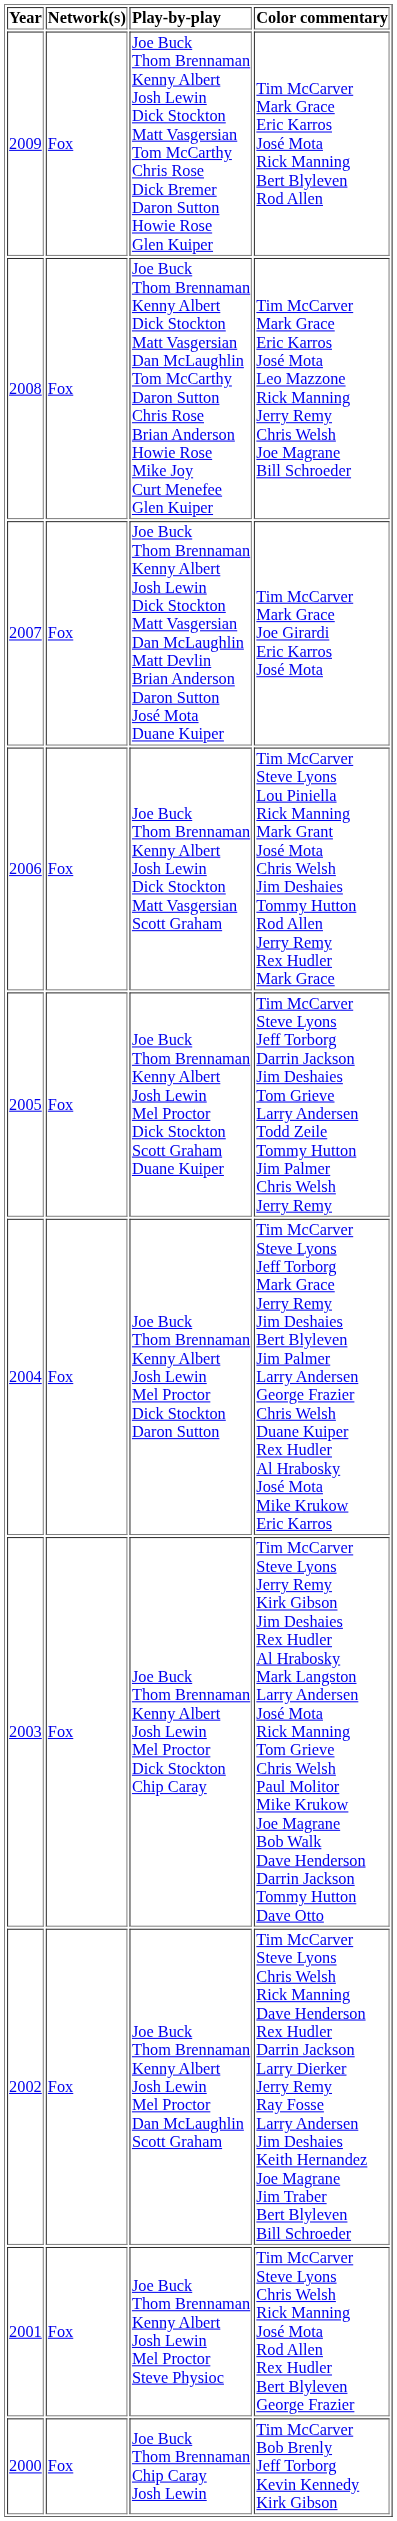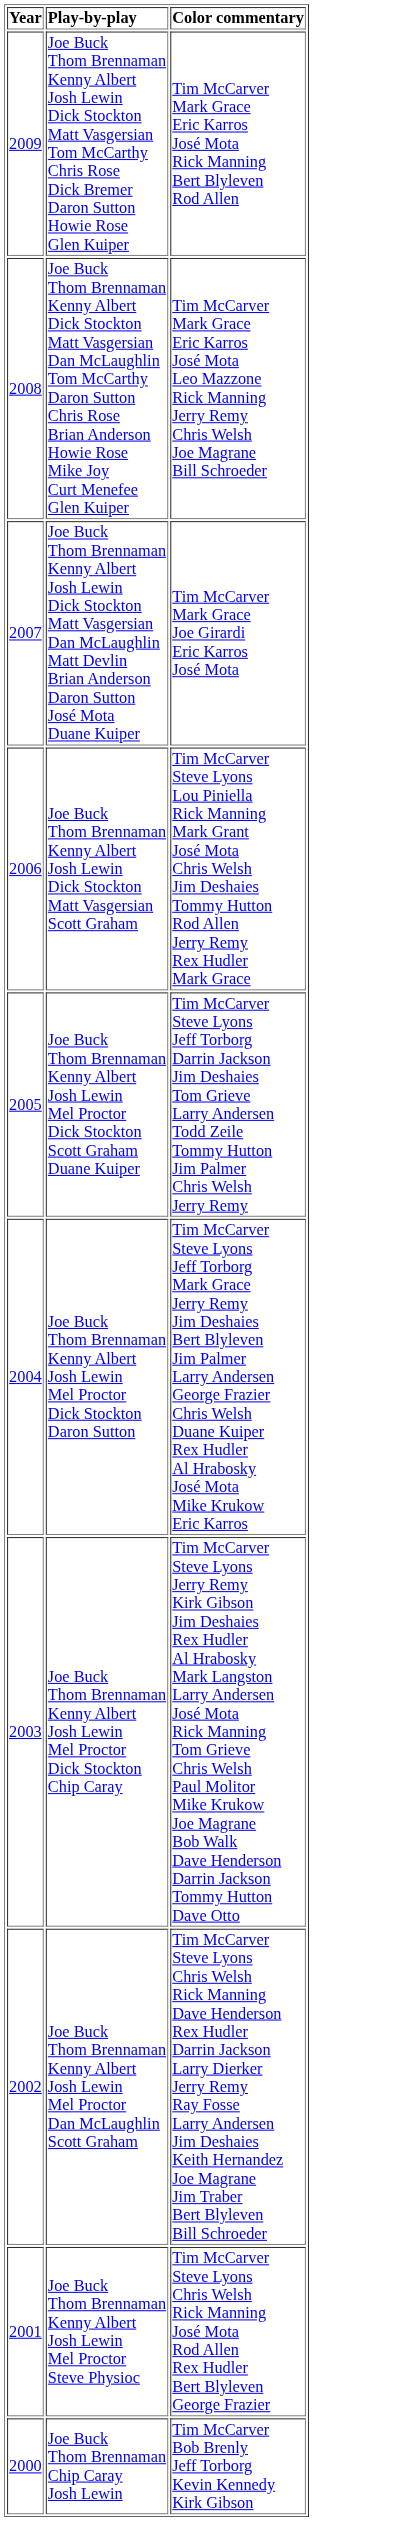 <table border="1" cellpadding="1">
 <tr>
 <td><strong>Year</strong></td>
-<td><strong>Network(s)</strong></td>
 <td><strong>Play-by-play</strong></td>
 <td><strong>Color commentary</strong></td>
 </tr>
 <tr>
 <td><a href='#'>2009</a></td>
-<td><a href='#'>Fox</a></td>
 <td><a href='#'>Joe Buck</a><br><a href='#'>Thom Brennaman</a><br><a href='#'>Kenny Albert</a><br><a href='#'>Josh Lewin</a><br><a href='#'>Dick Stockton</a><br><a href='#'>Matt Vasgersian</a><br><a href='#'>Tom McCarthy</a><br><a href='#'>Chris Rose</a><br><a href='#'>Dick Bremer</a><br><a href='#'>Daron Sutton</a><br><a href='#'>Howie Rose</a><br><a href='#'>Glen Kuiper</a></td>
 <td><a href='#'>Tim McCarver</a><br><a href='#'>Mark Grace</a><br><a href='#'>Eric Karros</a><br><a href='#'>José Mota</a><br><a href='#'>Rick Manning</a><br><a href='#'>Bert Blyleven</a><br><a href='#'>Rod Allen</a></td>
 </tr>
 <tr>
 <td><a href='#'>2008</a></td>
-<td><a href='#'>Fox</a></td>
 <td><a href='#'>Joe Buck</a><br><a href='#'>Thom Brennaman</a><br><a href='#'>Kenny Albert</a><br><a href='#'>Dick Stockton</a><br><a href='#'>Matt Vasgersian</a><br><a href='#'>Dan McLaughlin</a><br><a href='#'>Tom McCarthy</a><br><a href='#'>Daron Sutton</a><br><a href='#'>Chris Rose</a><br><a href='#'>Brian Anderson</a><br><a href='#'>Howie Rose</a><br><a href='#'>Mike Joy</a><br><a href='#'>Curt Menefee</a><br><a href='#'>Glen Kuiper</a></td>
 <td><a href='#'>Tim McCarver</a><br><a href='#'>Mark Grace</a><br><a href='#'>Eric Karros</a><br><a href='#'>José Mota</a><br><a href='#'>Leo Mazzone</a><br><a href='#'>Rick Manning</a><br><a href='#'>Jerry Remy</a><br><a href='#'>Chris Welsh</a><br><a href='#'>Joe Magrane</a><br><a href='#'>Bill Schroeder</a></td>
 </tr>
 <tr>
 <td><a href='#'>2007</a></td>
-<td><a href='#'>Fox</a></td>
 <td><a href='#'>Joe Buck</a><br><a href='#'>Thom Brennaman</a><br><a href='#'>Kenny Albert</a><br><a href='#'>Josh Lewin</a><br><a href='#'>Dick Stockton</a><br><a href='#'>Matt Vasgersian</a><br><a href='#'>Dan McLaughlin</a><br><a href='#'>Matt Devlin</a><br><a href='#'>Brian Anderson</a><br><a href='#'>Daron Sutton</a><br><a href='#'>José Mota</a><br><a href='#'>Duane Kuiper</a></td>
 <td><a href='#'>Tim McCarver</a><br><a href='#'>Mark Grace</a><br><a href='#'>Joe Girardi</a><br><a href='#'>Eric Karros</a><br><a href='#'>José Mota</a></td>
 </tr>
 <tr>
 <td><a href='#'>2006</a></td>
-<td><a href='#'>Fox</a></td>
 <td><a href='#'>Joe Buck</a><br><a href='#'>Thom Brennaman</a><br><a href='#'>Kenny Albert</a><br><a href='#'>Josh Lewin</a><br><a href='#'>Dick Stockton</a><br><a href='#'>Matt Vasgersian</a><br><a href='#'>Scott Graham</a></td>
 <td><a href='#'>Tim McCarver</a><br><a href='#'>Steve Lyons</a><br><a href='#'>Lou Piniella</a><br><a href='#'>Rick Manning</a><br><a href='#'>Mark Grant</a><br><a href='#'>José Mota</a><br><a href='#'>Chris Welsh</a><br><a href='#'>Jim Deshaies</a><br><a href='#'>Tommy Hutton</a><br><a href='#'>Rod Allen</a><br><a href='#'>Jerry Remy</a><br><a href='#'>Rex Hudler</a><br><a href='#'>Mark Grace</a></td>
 </tr>
 <tr>
 <td><a href='#'>2005</a></td>
-<td><a href='#'>Fox</a></td>
 <td><a href='#'>Joe Buck</a><br><a href='#'>Thom Brennaman</a><br><a href='#'>Kenny Albert</a><br><a href='#'>Josh Lewin</a><br><a href='#'>Mel Proctor</a><br><a href='#'>Dick Stockton</a><br><a href='#'>Scott Graham</a><br><a href='#'>Duane Kuiper</a></td>
 <td><a href='#'>Tim McCarver</a><br><a href='#'>Steve Lyons</a><br><a href='#'>Jeff Torborg</a><br><a href='#'>Darrin Jackson</a><br><a href='#'>Jim Deshaies</a><br><a href='#'>Tom Grieve</a><br><a href='#'>Larry Andersen</a><br><a href='#'>Todd Zeile</a><br>	<a href='#'>Tommy Hutton</a><br><a href='#'>Jim Palmer</a><br><a href='#'>Chris Welsh</a><br><a href='#'>Jerry Remy</a></td>
 </tr>
 <tr>
 <td><a href='#'>2004</a></td>
-<td><a href='#'>Fox</a></td>
 <td><a href='#'>Joe Buck</a><br><a href='#'>Thom Brennaman</a><br><a href='#'>Kenny Albert</a><br><a href='#'>Josh Lewin</a><br><a href='#'>Mel Proctor</a><br><a href='#'>Dick Stockton</a><br><a href='#'>Daron Sutton</a></td>
 <td><a href='#'>Tim McCarver</a><br><a href='#'>Steve Lyons</a><br><a href='#'>Jeff Torborg</a><br><a href='#'>Mark Grace</a><br><a href='#'>Jerry Remy</a><br><a href='#'>Jim Deshaies</a><br><a href='#'>Bert Blyleven</a><br><a href='#'>Jim Palmer</a><br><a href='#'>Larry Andersen</a><br><a href='#'>George Frazier</a><br><a href='#'>Chris Welsh</a><br><a href='#'>Duane Kuiper</a><br><a href='#'>Rex Hudler</a><br><a href='#'>Al Hrabosky</a><br><a href='#'>José Mota</a><br><a href='#'>Mike Krukow</a><br><a href='#'>Eric Karros</a></td>
 </tr>
 <tr>
 <td><a href='#'>2003</a></td>
-<td><a href='#'>Fox</a></td>
 <td><a href='#'>Joe Buck</a><br><a href='#'>Thom Brennaman</a><br><a href='#'>Kenny Albert</a><br><a href='#'>Josh Lewin</a><br><a href='#'>Mel Proctor</a><br><a href='#'>Dick Stockton</a><br><a href='#'>Chip Caray</a></td>
 <td><a href='#'>Tim McCarver</a><br><a href='#'>Steve Lyons</a><br><a href='#'>Jerry Remy</a><br><a href='#'>Kirk Gibson</a><br><a href='#'>Jim Deshaies</a><br><a href='#'>Rex Hudler</a><br><a href='#'>Al Hrabosky</a><br><a href='#'>Mark Langston</a><br><a href='#'>Larry Andersen</a><br><a href='#'>José Mota</a><br><a href='#'>Rick Manning</a><br><a href='#'>Tom Grieve</a><br><a href='#'>Chris Welsh</a><br><a href='#'>Paul Molitor</a><br><a href='#'>Mike Krukow</a><br><a href='#'>Joe Magrane</a><br><a href='#'>Bob Walk</a><br><a href='#'>Dave Henderson</a><br><a href='#'>Darrin Jackson</a><br><a href='#'>Tommy Hutton</a><br><a href='#'>Dave Otto</a></td>
 </tr>
 <tr>
 <td><a href='#'>2002</a></td>
-<td><a href='#'>Fox</a></td>
 <td><a href='#'>Joe Buck</a><br><a href='#'>Thom Brennaman</a><br><a href='#'>Kenny Albert</a><br><a href='#'>Josh Lewin</a><br><a href='#'>Mel Proctor</a><br><a href='#'>Dan McLaughlin</a><br><a href='#'>Scott Graham</a></td>
 <td><a href='#'>Tim McCarver</a><br><a href='#'>Steve Lyons</a><br><a href='#'>Chris Welsh</a><br><a href='#'>Rick Manning</a><br><a href='#'>Dave Henderson</a><br><a href='#'>Rex Hudler</a><br><a href='#'>Darrin Jackson</a><br><a href='#'>Larry Dierker</a><br><a href='#'>Jerry Remy</a><br><a href='#'>Ray Fosse</a><br><a href='#'>Larry Andersen</a><br><a href='#'>Jim Deshaies</a><br><a href='#'>Keith Hernandez</a><br><a href='#'>Joe Magrane</a><br><a href='#'>Jim Traber</a><br><a href='#'>Bert Blyleven</a><br><a href='#'>Bill Schroeder</a></td>
 </tr>
 <tr>
 <td><a href='#'>2001</a></td>
-<td><a href='#'>Fox</a></td>
 <td><a href='#'>Joe Buck</a><br><a href='#'>Thom Brennaman</a><br><a href='#'>Kenny Albert</a><br><a href='#'>Josh Lewin</a><br><a href='#'>Mel Proctor</a><br><a href='#'>Steve Physioc</a></td>
 <td><a href='#'>Tim McCarver</a><br><a href='#'>Steve Lyons</a><br><a href='#'>Chris Welsh</a><br><a href='#'>Rick Manning</a><br><a href='#'>José Mota</a><br><a href='#'>Rod Allen</a><br><a href='#'>Rex Hudler</a><br><a href='#'>Bert Blyleven</a><br><a href='#'>George Frazier</a></td>
 </tr>
 <tr>
 <td><a href='#'>2000</a></td>
-<td><a href='#'>Fox</a></td>
 <td><a href='#'>Joe Buck</a><br><a href='#'>Thom Brennaman</a><br><a href='#'>Chip Caray</a><br><a href='#'>Josh Lewin</a></td>
 <td><a href='#'>Tim McCarver</a><br><a href='#'>Bob Brenly</a><br><a href='#'>Jeff Torborg</a><br><a href='#'>Kevin Kennedy</a><br><a href='#'>Kirk Gibson</a></td>
 </tr>
 </table>
